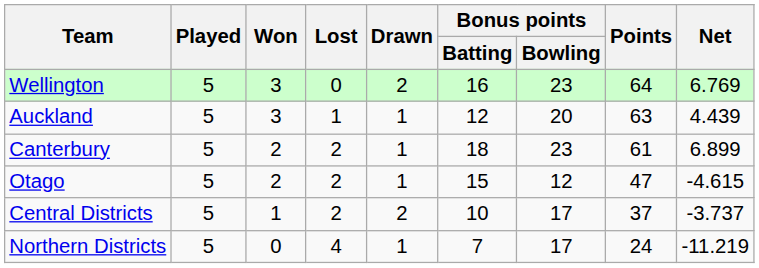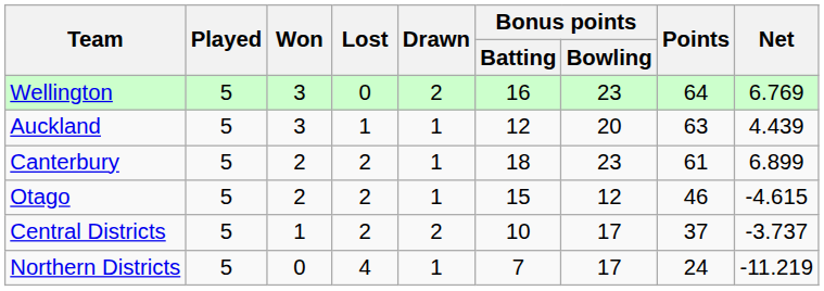 <table class="wikitable" style="text-align:center;">
 <tr>
 <th rowspan="2">Team</th>
 <th style="width:40px;" rowspan="2">Played</th>
 <th style="width:40px;" rowspan="2">Won</th>
 <th style="width:40px;" rowspan="2">Lost</th>
 <th style="width:40px;" rowspan="2">Drawn</th>
 <th style="width:40px;" colspan="2">Bonus points</th>
 <th style="width:40px;" rowspan="2">Points</th>
 <th style="width:40px;" rowspan="2">Net </th>
 </tr>
 <tr>
 <th style="width:40px;">Batting</th>
 <th style="width:40px;">Bowling</th>
 </tr>
 <tr style="background:#cfc">
 <td style="text-align:left;"><a href='#'>Wellington</a></td>
 <td>5</td>
 <td>3</td>
 <td>0</td>
 <td>2</td>
 <td>16</td>
 <td>23</td>
 <td>64</td>
 <td>6.769</td>
 </tr>
 <tr>
 <td style="text-align:left;"><a href='#'>Auckland</a></td>
 <td>5</td>
 <td>3</td>
 <td>1</td>
 <td>1</td>
 <td>12</td>
 <td>20</td>
 <td>63</td>
 <td>4.439</td>
 </tr>
 <tr>
 <td style="text-align:left;"><a href='#'>Canterbury</a></td>
 <td>5</td>
 <td>2</td>
 <td>2</td>
 <td>1</td>
 <td>18</td>
 <td>23</td>
 <td>61</td>
 <td>6.899</td>
 </tr>
 <tr>
 <td style="text-align:left;"><a href='#'>Otago</a></td>
 <td>5</td>
 <td>2</td>
 <td>2</td>
 <td>1</td>
 <td>15</td>
 <td>12</td>
-<td>47</td>
+<td>46</td>
 <td>-4.615</td>
 </tr>
 <tr>
 <td style="text-align:left;"><a href='#'>Central Districts</a></td>
 <td>5</td>
 <td>1</td>
 <td>2</td>
 <td>2</td>
 <td>10</td>
 <td>17</td>
 <td>37</td>
 <td>-3.737</td>
 </tr>
 <tr>
 <td style="text-align:left;"><a href='#'>Northern Districts</a></td>
 <td>5</td>
 <td>0</td>
 <td>4</td>
 <td>1</td>
 <td>7</td>
 <td>17</td>
 <td>24</td>
 <td>-11.219</td>
 </tr>
 </table>
